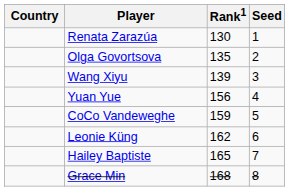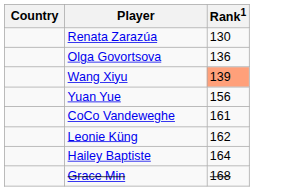 <table class="sortable wikitable">
 <tr>
 <th width="70">Country</th>
 <th width="175">Player</th>
 <th>Rank<sup>1</sup></th>
-<th>Seed</th>
 </tr>
 <tr>
 <td></td>
 <td><a href='#'>Renata Zarazúa</a></td>
 <td>130</td>
-<td>1</td>
 </tr>
 <tr>
 <td></td>
 <td><a href='#'>Olga Govortsova</a></td>
-<td>135</td>
-<td>2</td>
+<td>136</td>
 </tr>
 <tr>
 <td></td>
 <td><a href='#'>Wang Xiyu</a></td>
-<td>139</td>
-<td>3</td>
+<td style="background: lightsalmon;">139</td>
 </tr>
 <tr>
 <td></td>
 <td><a href='#'>Yuan Yue</a></td>
 <td>156</td>
-<td>4</td>
 </tr>
 <tr>
 <td></td>
 <td><a href='#'>CoCo Vandeweghe</a></td>
-<td>159</td>
-<td>5</td>
+<td>161</td>
 </tr>
 <tr>
 <td></td>
 <td><a href='#'>Leonie Küng</a></td>
 <td>162</td>
-<td>6</td>
 </tr>
 <tr>
 <td></td>
 <td><a href='#'>Hailey Baptiste</a></td>
-<td>165</td>
-<td>7</td>
+<td>164</td>
 </tr>
 <tr>
 <td><s></s></td>
 <td><s><a href='#'>Grace Min</a></s></td>
 <td><s>168</s></td>
-<td><s>8</s></td>
 </tr>
 </table>
